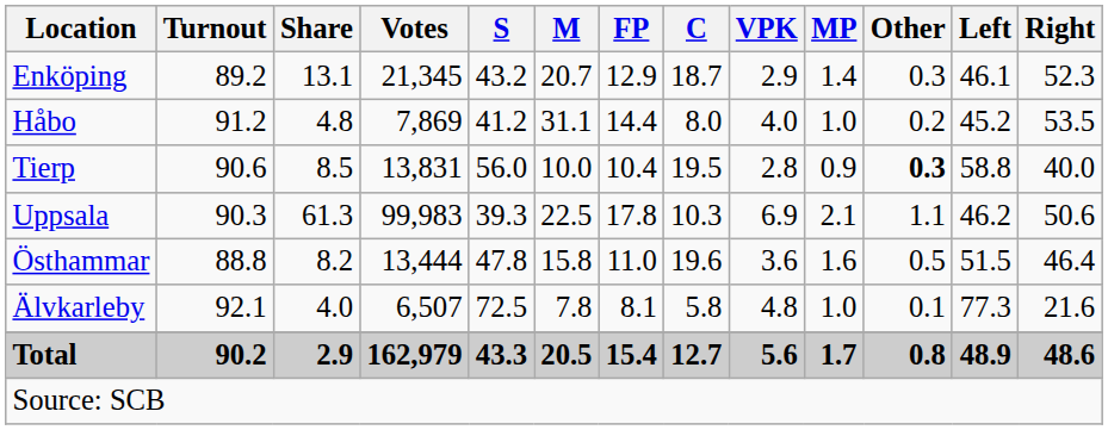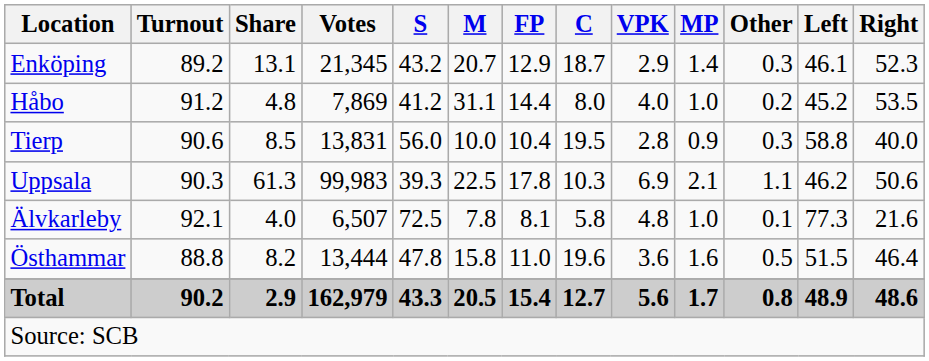 <table class="wikitable sortable" style=text-align:right>
 <tr>
 <th>Location</th>
 <th>Turnout</th>
 <th>Share</th>
 <th>Votes</th>
 <th><a href='#'>S</a></th>
 <th><a href='#'>M</a></th>
 <th><a href='#'>FP</a></th>
 <th><a href='#'>C</a></th>
 <th><a href='#'>VPK</a></th>
 <th><a href='#'>MP</a></th>
 <th>Other</th>
 <th>Left</th>
 <th>Right</th>
 </tr>
 <tr>
 <td align=left><a href='#'>Enköping</a></td>
 <td>89.2</td>
 <td>13.1</td>
 <td>21,345</td>
 <td>43.2</td>
 <td>20.7</td>
 <td>12.9</td>
 <td>18.7</td>
 <td>2.9</td>
 <td>1.4</td>
 <td>0.3</td>
 <td>46.1</td>
 <td>52.3</td>
 </tr>
 <tr>
 <td align=left><a href='#'>Håbo</a></td>
 <td>91.2</td>
 <td>4.8</td>
 <td>7,869</td>
 <td>41.2</td>
 <td>31.1</td>
 <td>14.4</td>
 <td>8.0</td>
 <td>4.0</td>
 <td>1.0</td>
 <td>0.2</td>
 <td>45.2</td>
 <td>53.5</td>
 </tr>
 <tr>
 <td align=left><a href='#'>Tierp</a></td>
 <td>90.6</td>
 <td>8.5</td>
 <td>13,831</td>
 <td>56.0</td>
 <td>10.0</td>
 <td>10.4</td>
 <td>19.5</td>
 <td>2.8</td>
 <td>0.9</td>
-<td><strong>0.3</strong></td>
+<td>0.3</td>
 <td>58.8</td>
 <td>40.0</td>
 </tr>
 <tr>
 <td align=left><a href='#'>Uppsala</a></td>
 <td>90.3</td>
 <td>61.3</td>
 <td>99,983</td>
 <td>39.3</td>
 <td>22.5</td>
 <td>17.8</td>
 <td>10.3</td>
 <td>6.9</td>
 <td>2.1</td>
 <td>1.1</td>
 <td>46.2</td>
 <td>50.6</td>
 </tr>
 <tr>
+<td align=left><a href='#'>Älvkarleby</a></td>
+<td>92.1</td>
+<td>4.0</td>
+<td>6,507</td>
+<td>72.5</td>
+<td>7.8</td>
+<td>8.1</td>
+<td>5.8</td>
+<td>4.8</td>
+<td>1.0</td>
+<td>0.1</td>
+<td>77.3</td>
+<td>21.6</td>
+</tr>
+<tr>
 <td align=left><a href='#'>Östhammar</a></td>
 <td>88.8</td>
 <td>8.2</td>
 <td>13,444</td>
 <td>47.8</td>
 <td>15.8</td>
 <td>11.0</td>
 <td>19.6</td>
 <td>3.6</td>
 <td>1.6</td>
 <td>0.5</td>
 <td>51.5</td>
 <td>46.4</td>
-</tr>
-<tr>
-<td align=left><a href='#'>Älvkarleby</a></td>
-<td>92.1</td>
-<td>4.0</td>
-<td>6,507</td>
-<td>72.5</td>
-<td>7.8</td>
-<td>8.1</td>
-<td>5.8</td>
-<td>4.8</td>
-<td>1.0</td>
-<td>0.1</td>
-<td>77.3</td>
-<td>21.6</td>
 </tr>
 <tr>
 </tr>
 <tr style="background:#CDCDCD;">
 <td align=left><strong>Total</strong></td>
 <td><strong>90.2</strong></td>
 <td><strong>2.9</strong></td>
 <td><strong>162,979</strong></td>
 <td><strong>43.3</strong></td>
 <td><strong>20.5</strong></td>
 <td><strong>15.4</strong></td>
 <td><strong>12.7</strong></td>
 <td><strong>5.6</strong></td>
 <td><strong>1.7</strong></td>
 <td><strong>0.8</strong></td>
 <td><strong>48.9</strong></td>
 <td><strong>48.6</strong></td>
 </tr>
 <tr>
 <td align=left colspan=13>Source: SCB </td>
 </tr>
 </table>
